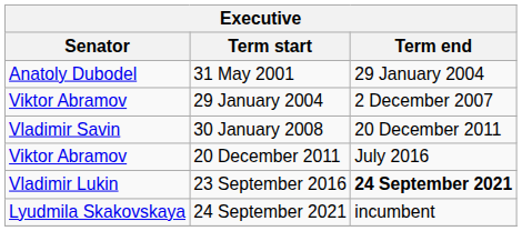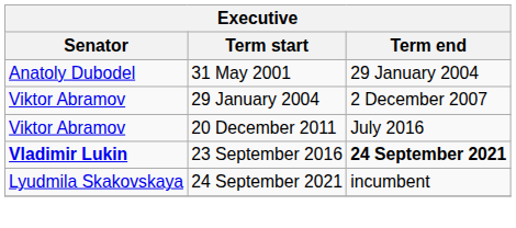 <table class="wikitable sortable">
 <tr>
 <th colspan=3>Executive</th>
 </tr>
 <tr>
 <th>Senator</th>
 <th>Term start</th>
 <th>Term end</th>
 </tr>
 <tr>
 <td><a href='#'>Anatoly Dubodel</a></td>
 <td>31 May 2001</td>
 <td>29 January 2004</td>
 </tr>
 <tr>
 <td><a href='#'>Viktor Abramov</a></td>
 <td>29 January 2004</td>
 <td>2 December 2007</td>
 </tr>
 <tr>
-<td><a href='#'>Vladimir Savin</a></td>
-<td>30 January 2008</td>
-<td>20 December 2011</td>
-</tr>
-<tr>
 <td><a href='#'>Viktor Abramov</a></td>
 <td>20 December 2011</td>
 <td>July 2016</td>
 </tr>
 <tr>
-<td><a href='#'>Vladimir Lukin</a></td>
+<td><strong><a href='#'>Vladimir Lukin</a></strong></td>
 <td>23 September 2016</td>
 <td><strong>24 September 2021</strong></td>
 </tr>
 <tr>
 <td><a href='#'>Lyudmila Skakovskaya</a></td>
 <td>24 September 2021</td>
 <td>incumbent</td>
 </tr>
 <tr>
 </tr>
 </table>
